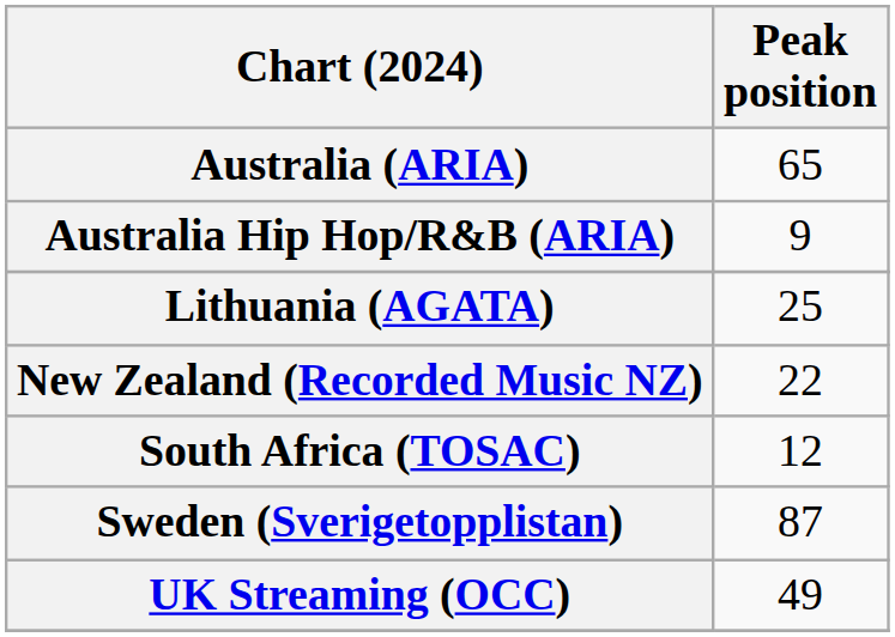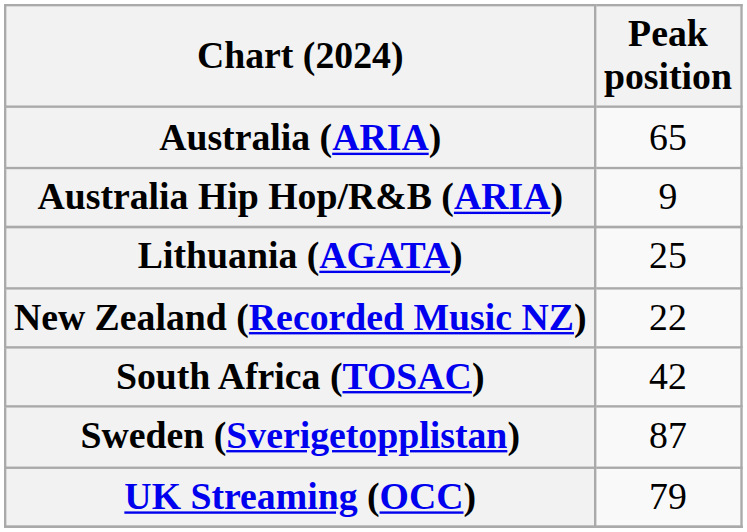 <table class="wikitable sortable plainrowheaders" style="text-align:center;">
 <tr>
 <th scope="col">Chart (2024)</th>
 <th scope="col">Peak<br>position</th>
 </tr>
 <tr>
 <th scope="row">Australia (<a href='#'>ARIA</a>)</th>
 <td>65</td>
 </tr>
 <tr>
 <th scope="row">Australia Hip Hop/R&B (<a href='#'>ARIA</a>)</th>
 <td>9</td>
 </tr>
 <tr>
 </tr>
 <tr>
 </tr>
 <tr>
 <th scope="row">Lithuania (<a href='#'>AGATA</a>)</th>
 <td>25</td>
 </tr>
 <tr>
 <th scope="row">New Zealand (<a href='#'>Recorded Music NZ</a>)</th>
 <td>22</td>
 </tr>
 <tr>
 <th scope="row">South Africa (<a href='#'>TOSAC</a>)</th>
-<td>12</td>
+<td>42</td>
 </tr>
 <tr>
 <th scope="row">Sweden (<a href='#'>Sverigetopplistan</a>)</th>
 <td>87</td>
 </tr>
 <tr>
 <th scope="row"><a href='#'>UK Streaming</a> (<a href='#'>OCC</a>)</th>
-<td>49</td>
+<td>79</td>
 </tr>
 <tr>
 </tr>
 <tr>
 </tr>
 <tr>
 </tr>
 </table>
